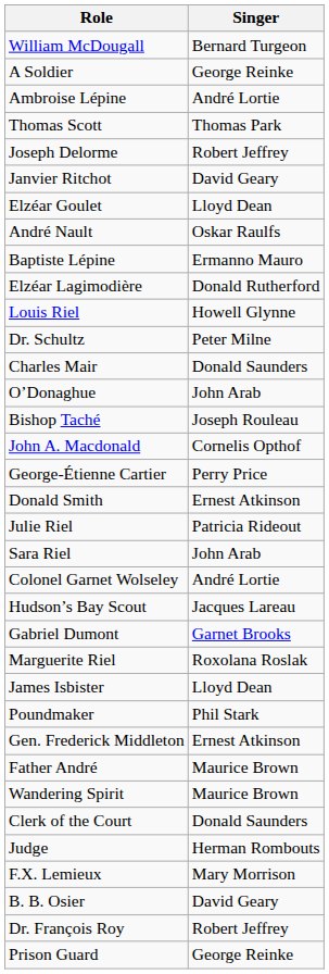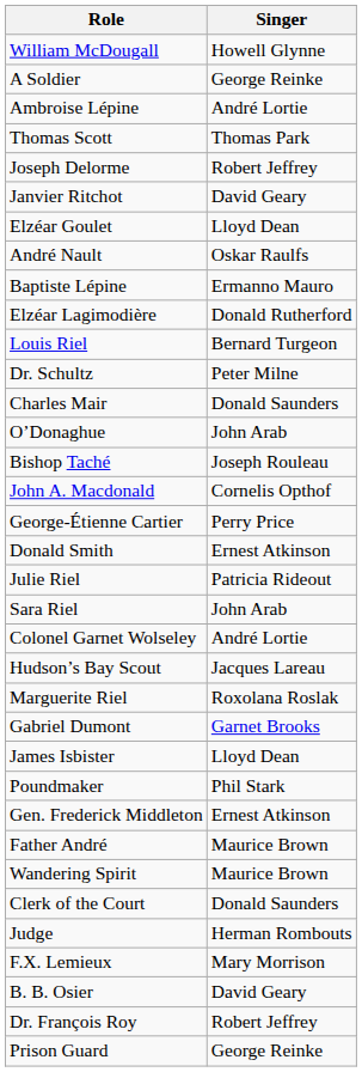 <table class="wikitable">
 <tr>
 <th>Role</th>
 <th>Singer</th>
 </tr>
 <tr>
 <td><a href='#'>William McDougall</a></td>
-<td>Bernard Turgeon</td>
+<td>Howell Glynne</td>
 </tr>
 <tr>
 <td>A Soldier</td>
 <td>George Reinke</td>
 </tr>
 <tr>
 <td>Ambroise Lépine</td>
 <td>André Lortie</td>
 </tr>
 <tr>
 <td>Thomas Scott</td>
 <td>Thomas Park</td>
 </tr>
 <tr>
 <td>Joseph Delorme</td>
 <td>Robert Jeffrey</td>
 </tr>
 <tr>
 <td>Janvier Ritchot</td>
 <td>David Geary</td>
 </tr>
 <tr>
 <td>Elzéar Goulet</td>
 <td>Lloyd Dean</td>
 </tr>
 <tr>
 <td>André Nault</td>
 <td>Oskar Raulfs</td>
 </tr>
 <tr>
 <td>Baptiste Lépine</td>
 <td>Ermanno Mauro</td>
 </tr>
 <tr>
 <td>Elzéar Lagimodière</td>
 <td>Donald Rutherford</td>
 </tr>
 <tr>
 <td><a href='#'>Louis Riel</a></td>
-<td>Howell Glynne</td>
+<td>Bernard Turgeon</td>
 </tr>
 <tr>
 <td>Dr. Schultz</td>
 <td>Peter Milne</td>
 </tr>
 <tr>
 <td>Charles Mair</td>
 <td>Donald Saunders</td>
 </tr>
 <tr>
 <td>O’Donaghue</td>
 <td>John Arab</td>
 </tr>
 <tr>
 <td>Bishop <a href='#'>Taché</a></td>
 <td>Joseph Rouleau</td>
 </tr>
 <tr>
 <td><a href='#'>John A. Macdonald</a></td>
 <td>Cornelis Opthof</td>
 </tr>
 <tr>
 <td>George-Étienne Cartier</td>
 <td>Perry Price</td>
 </tr>
 <tr>
 <td>Donald Smith</td>
 <td>Ernest Atkinson</td>
 </tr>
 <tr>
 <td>Julie Riel</td>
 <td>Patricia Rideout</td>
 </tr>
 <tr>
 <td>Sara Riel</td>
 <td>John Arab</td>
 </tr>
 <tr>
 <td>Colonel Garnet Wolseley</td>
 <td>André Lortie</td>
 </tr>
 <tr>
 <td>Hudson’s Bay Scout</td>
 <td>Jacques Lareau</td>
 </tr>
 <tr>
+<td>Marguerite Riel</td>
+<td>Roxolana Roslak</td>
+</tr>
+<tr>
 <td>Gabriel Dumont</td>
 <td><a href='#'>Garnet Brooks</a></td>
-</tr>
-<tr>
-<td>Marguerite Riel</td>
-<td>Roxolana Roslak</td>
 </tr>
 <tr>
 <td>James Isbister</td>
 <td>Lloyd Dean</td>
 </tr>
 <tr>
 <td>Poundmaker</td>
 <td>Phil Stark</td>
 </tr>
 <tr>
 <td>Gen. Frederick Middleton</td>
 <td>Ernest Atkinson</td>
 </tr>
 <tr>
 <td>Father André</td>
 <td>Maurice Brown</td>
 </tr>
 <tr>
 <td>Wandering Spirit</td>
 <td>Maurice Brown</td>
 </tr>
 <tr>
 <td>Clerk of the Court</td>
 <td>Donald Saunders</td>
 </tr>
 <tr>
 <td>Judge</td>
 <td>Herman Rombouts</td>
 </tr>
 <tr>
 <td>F.X. Lemieux</td>
 <td>Mary Morrison</td>
 </tr>
 <tr>
 <td>B. B. Osier</td>
 <td>David Geary</td>
 </tr>
 <tr>
 <td>Dr. François Roy</td>
 <td>Robert Jeffrey</td>
 </tr>
 <tr>
 <td>Prison Guard</td>
 <td>George Reinke</td>
 </tr>
 </table>
